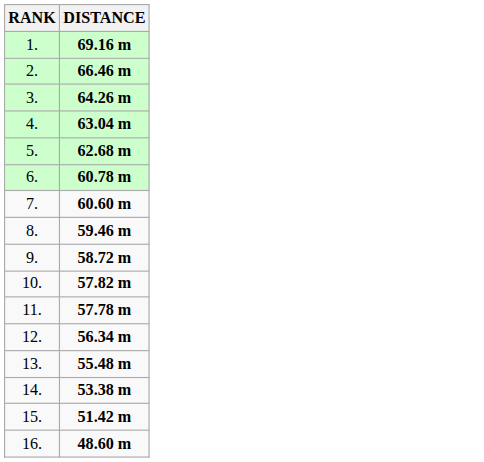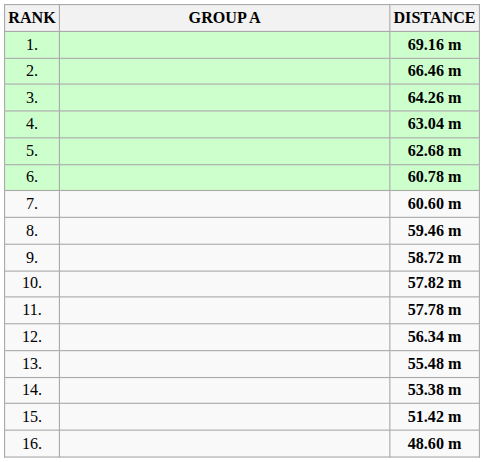 <table class="wikitable" style="border-collapse: collapse; font-size: 90%;">
 <tr>
 <th>RANK</th>
+<th style="width: 20em">GROUP A</th>
 <th style="width: 5em">DISTANCE</th>
 </tr>
 <tr style="background:#ccffcc;">
 <td align="center">1.</td>
+<td></td>
 <td align="center"><strong>69.16 m</strong></td>
 </tr>
 <tr style="background:#ccffcc;">
 <td align="center">2.</td>
+<td></td>
 <td align="center"><strong>66.46 m</strong></td>
 </tr>
 <tr style="background:#ccffcc;">
 <td align="center">3.</td>
+<td></td>
 <td align="center"><strong>64.26 m</strong></td>
 </tr>
 <tr style="background:#ccffcc;">
 <td align="center">4.</td>
+<td></td>
 <td align="center"><strong>63.04 m</strong></td>
 </tr>
 <tr style="background:#ccffcc;">
 <td align="center">5.</td>
+<td></td>
 <td align="center"><strong>62.68 m</strong></td>
 </tr>
 <tr style="background:#ccffcc;">
 <td align="center">6.</td>
+<td></td>
 <td align="center"><strong>60.78 m</strong></td>
 </tr>
 <tr>
 <td align="center">7.</td>
+<td></td>
 <td align="center"><strong>60.60 m</strong></td>
 </tr>
 <tr>
 <td align="center">8.</td>
+<td></td>
 <td align="center"><strong>59.46 m</strong></td>
 </tr>
 <tr>
 <td align="center">9.</td>
+<td></td>
 <td align="center"><strong>58.72 m</strong></td>
 </tr>
 <tr>
 <td align="center">10.</td>
+<td></td>
 <td align="center"><strong>57.82 m</strong></td>
 </tr>
 <tr>
 <td align="center">11.</td>
+<td></td>
 <td align="center"><strong>57.78 m</strong></td>
 </tr>
 <tr>
 <td align="center">12.</td>
+<td></td>
 <td align="center"><strong>56.34 m</strong></td>
 </tr>
 <tr>
 <td align="center">13.</td>
+<td></td>
 <td align="center"><strong>55.48 m</strong></td>
 </tr>
 <tr>
 <td align="center">14.</td>
+<td></td>
 <td align="center"><strong>53.38 m</strong></td>
 </tr>
 <tr>
 <td align="center">15.</td>
+<td></td>
 <td align="center"><strong>51.42 m</strong></td>
 </tr>
 <tr>
 <td align="center">16.</td>
+<td></td>
 <td align="center"><strong>48.60 m</strong></td>
 </tr>
 </table>
